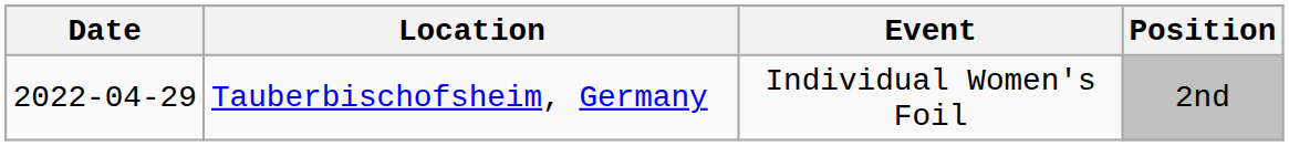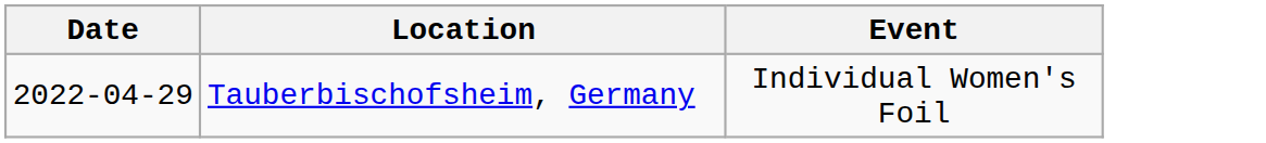 <table class="wikitable" style="text-align:center;">
 <tr>
 <th>Date</th>
 <th style="width:17em">Location</th>
 <th style="width:12em">Event</th>
-<th>Position</th>
 </tr>
 <tr>
 <td>2022-04-29</td>
 <td rowspan="1" align="left"> <a href='#'>Tauberbischofsheim</a>, <a href='#'>Germany</a></td>
 <td>Individual Women's Foil</td>
-<td bgcolor="silver">2nd</td>
 </tr>
 </table>
